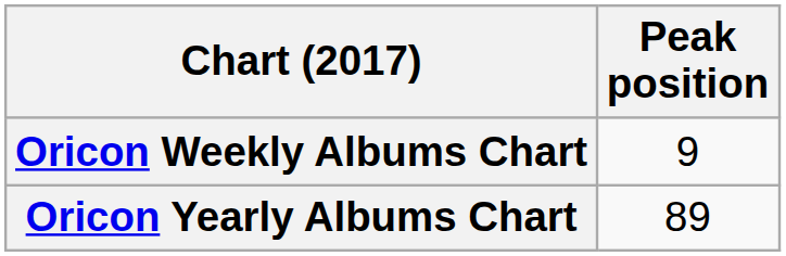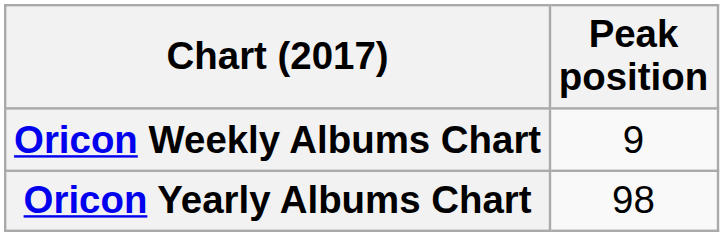 <table class="wikitable plainrowheaders" style="text-align:center;">
 <tr>
 <th>Chart (2017)</th>
 <th>Peak<br>position</th>
 </tr>
 <tr>
 <th scope="row"><a href='#'>Oricon</a> Weekly Albums Chart</th>
 <td>9</td>
 </tr>
 <tr>
 <th scope="row"><a href='#'>Oricon</a> Yearly Albums Chart</th>
-<td>89</td>
+<td>98</td>
 </tr>
 </table>
